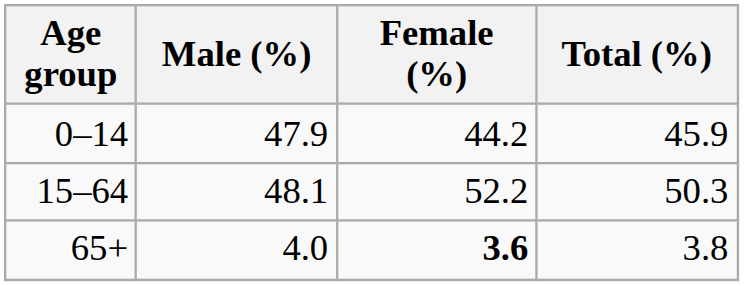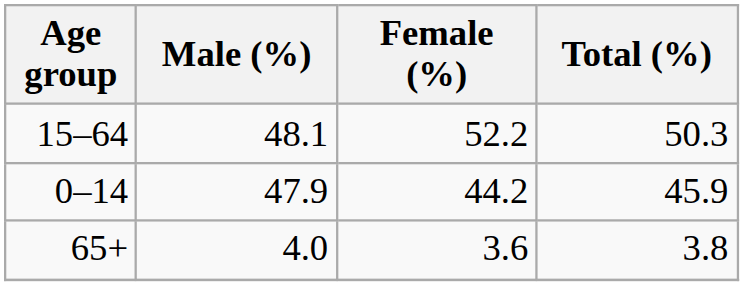 <table class="wikitable">
 <tr>
 <th width="50">Age group</th>
 <th width="80pt">Male (%)</th>
 <th width="80">Female (%)</th>
 <th width="80">Total (%)</th>
 </tr>
 <tr>
+<td align="right">15–64</td>
+<td align="right">48.1</td>
+<td align="right">52.2</td>
+<td align="right">50.3</td>
+</tr>
+<tr>
 <td align="right">0–14</td>
 <td align="right">47.9</td>
 <td align="right">44.2</td>
 <td align="right">45.9</td>
 </tr>
 <tr>
-<td align="right">15–64</td>
-<td align="right">48.1</td>
-<td align="right">52.2</td>
-<td align="right">50.3</td>
-</tr>
-<tr>
 <td align="right">65+</td>
 <td align="right">4.0</td>
-<td align="right"><strong>3.6</strong></td>
+<td align="right">3.6</td>
 <td align="right">3.8</td>
 </tr>
 <tr>
 </tr>
 </table>
